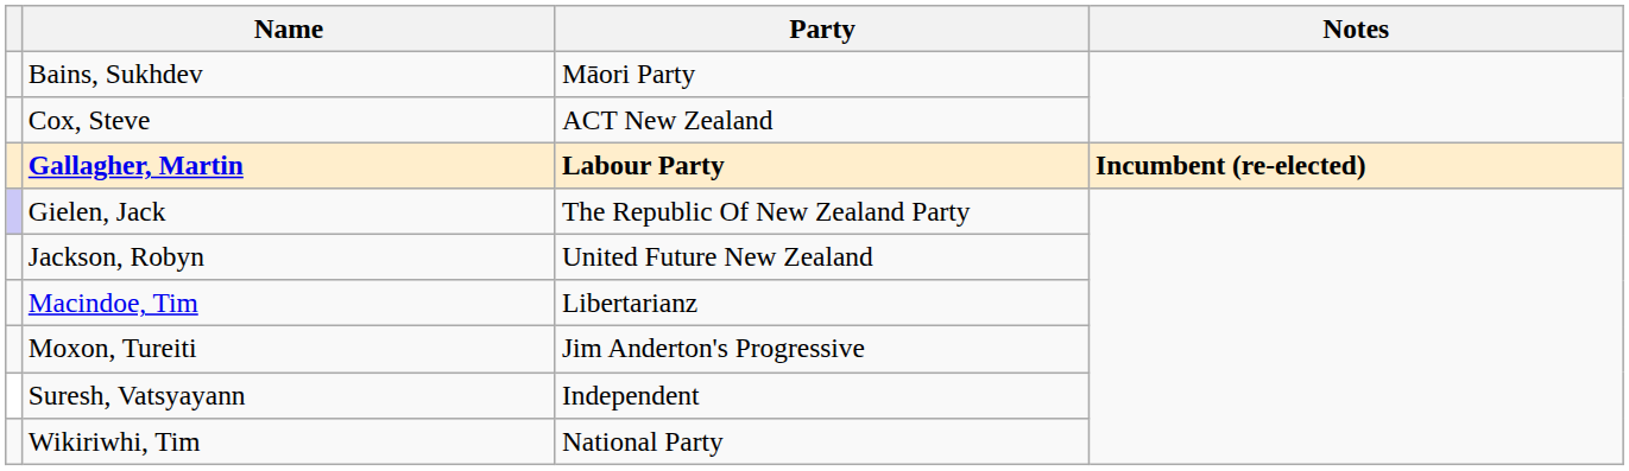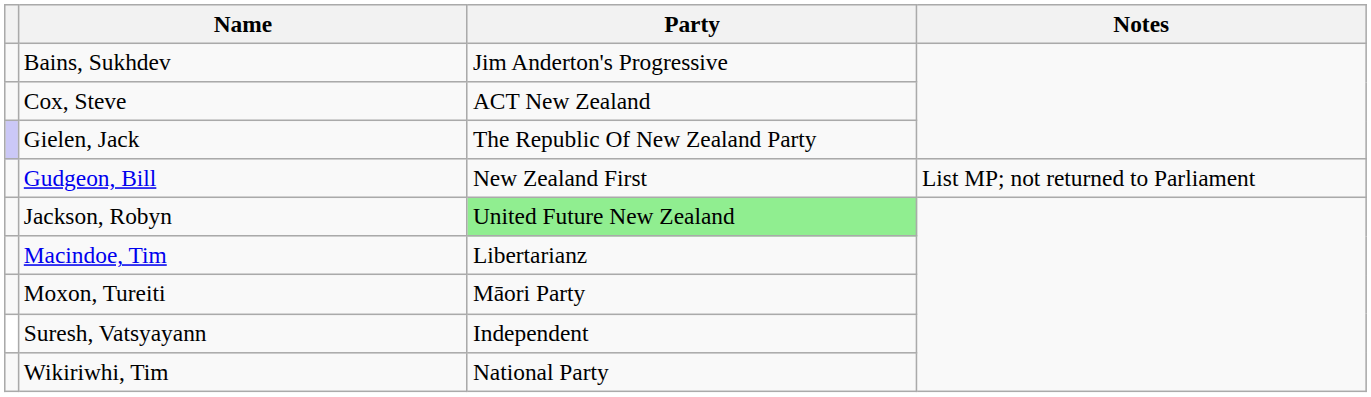 <table class="wikitable" width="70%" style="font-size:95%;">
 <tr>
 <th width=1%></th>
 <th width=33%>Name</th>
 <th width=33%>Party</th>
 <th width=33%>Notes</th>
 </tr>
 <tr -->
 <td bgcolor=></td>
 <td>Bains, Sukhdev</td>
-<td>Māori Party</td>
+<td>Jim Anderton's Progressive</td>
 </tr>
 <tr -->
 <td bgcolor=></td>
 <td>Cox, Steve</td>
 <td>ACT New Zealand</td>
-</tr>
-<tr ---- bgcolor=#FFEECC>
-<td bgcolor=></td>
-<td><strong><a href='#'>Gallagher, Martin</a></strong></td>
-<td><strong>Labour Party</strong></td>
-<td><strong>Incumbent (re-elected)</strong></td>
 </tr>
 <tr -->
 <td bgcolor=#cbc8f7></td>
 <td>Gielen, Jack</td>
 <td>The Republic Of New Zealand Party</td>
 </tr>
 <tr -->
 <td bgcolor=></td>
+<td><a href='#'>Gudgeon, Bill</a></td>
+<td>New Zealand First</td>
+<td>List MP; not returned to Parliament</td>
+</tr>
+<tr -->
+<td bgcolor=></td>
 <td>Jackson, Robyn</td>
-<td>United Future New Zealand</td>
+<td style="background: lightgreen;">United Future New Zealand</td>
 </tr>
 <tr -->
 <td bgcolor=></td>
 <td><a href='#'>Macindoe, Tim</a></td>
 <td>Libertarianz</td>
 </tr>
 <tr -->
 <td bgcolor=></td>
 <td>Moxon, Tureiti</td>
-<td>Jim Anderton's Progressive</td>
+<td>Māori Party</td>
 </tr>
 <tr -->
 <td bgcolor=#ffffff></td>
 <td>Suresh, Vatsyayann</td>
 <td>Independent</td>
 </tr>
 <tr -->
 <td bgcolor=></td>
 <td>Wikiriwhi, Tim</td>
 <td>National Party</td>
 </tr>
 </table>
